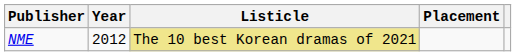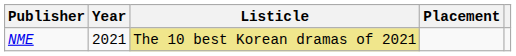 <table class="wikitable plainrowheaders">
 <tr>
 <th scope="col">Publisher</th>
 <th scope="col">Year</th>
 <th scope="col">Listicle</th>
 <th scope="col">Placement</th>
 <th scope="col"></th>
 </tr>
 <tr>
 <td><em><a href='#'>NME</a></em></td>
-<td>2012</td>
+<td>2021</td>
 <td style="background: khaki;">The 10 best Korean dramas of 2021</td>
 <td></td>
 <td></td>
 </tr>
 </table>
